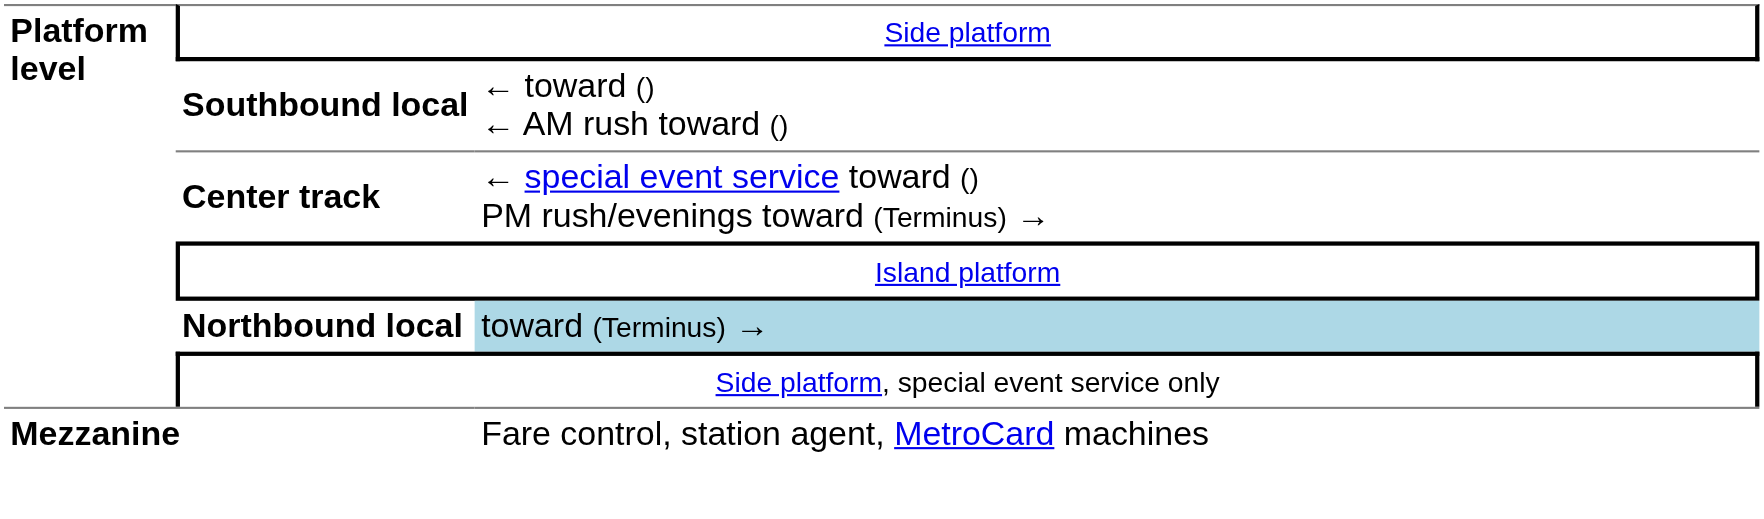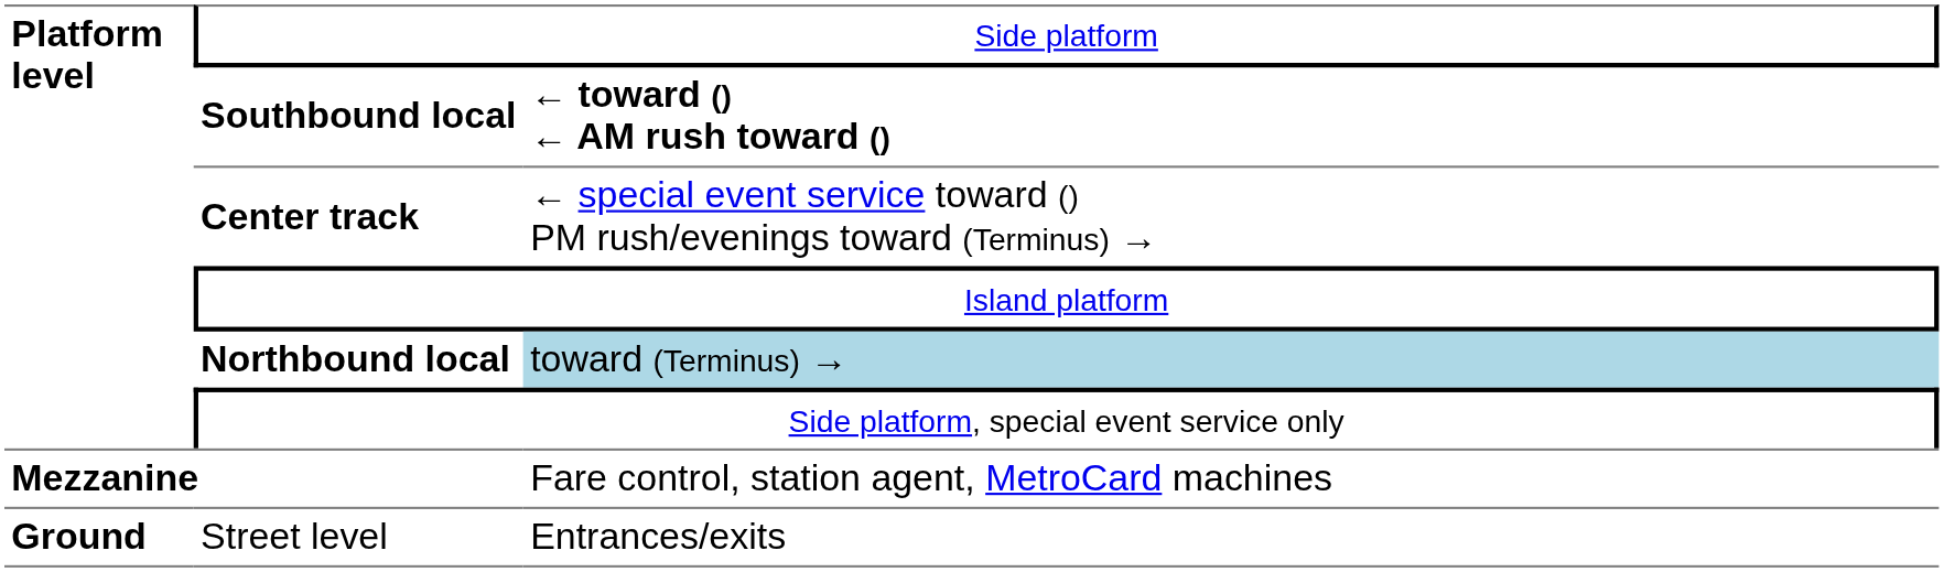 <table cellspacing=0 cellpadding=3>
 <tr>
 <td style="border-top:solid 1px gray;vertical-align:top;" rowspan=6 width=75><strong>Platform<br>level</strong></td>
 <td style="border-top:solid 1px gray;border-right:solid 2px black;border-left:solid 2px black;border-bottom:solid 2px black;text-align:center;" colspan=2><small><a href='#'>Side platform</a></small></td>
 </tr>
 <tr>
 <td style="border-bottom:solid 1px gray;"><span><strong>Southbound local</strong></span></td>
-<td style="border-bottom:solid 1px gray;">←  toward  <small>()</small><br>←  AM rush toward  <small>()</small></td>
+<td style="border-bottom:solid 1px gray;"><strong>←  toward  <small>()</small><br>←  AM rush toward  <small>()</small></strong></td>
 </tr>
 <tr>
 <td><span><strong>Center track</strong></span></td>
 <td>←  <a href='#'>special event service</a> toward  <small>()</small><br>  PM rush/evenings toward  <small>(Terminus)</small> →</td>
 </tr>
 <tr>
 <td style="border-top:solid 2px black;border-right:solid 2px black;border-left:solid 2px black;border-bottom:solid 2px black;text-align:center;" colspan=2><small><a href='#'>Island platform</a></small></td>
 </tr>
 <tr>
 <td><span><strong>Northbound local</strong></span></td>
 <td style="background: lightblue;">  toward  <small>(Terminus)</small> →</td>
 </tr>
 <tr>
 <td style="border-top:solid 2px black;border-right:solid 2px black;border-left:solid 2px black;text-align:center;" colspan=2><small><a href='#'>Side platform</a>, special event service only </small></td>
 </tr>
 <tr>
 <td style="border-top:solid 1px gray;" colspan=2><strong>Mezzanine</strong></td>
 <td style="border-top:solid 1px gray;" width=600>Fare control, station agent, <a href='#'>MetroCard</a> machines<br></td>
 </tr>
+<tr>
+<td style="border-top:solid 1px gray;border-bottom:solid 1px gray;"><strong>Ground</strong></td>
+<td style="border-top:solid 1px gray;border-bottom:solid 1px gray;">Street level</td>
+<td style="border-top:solid 1px gray;border-bottom:solid 1px gray;">Entrances/exits</td>
+</tr>
 </table>
